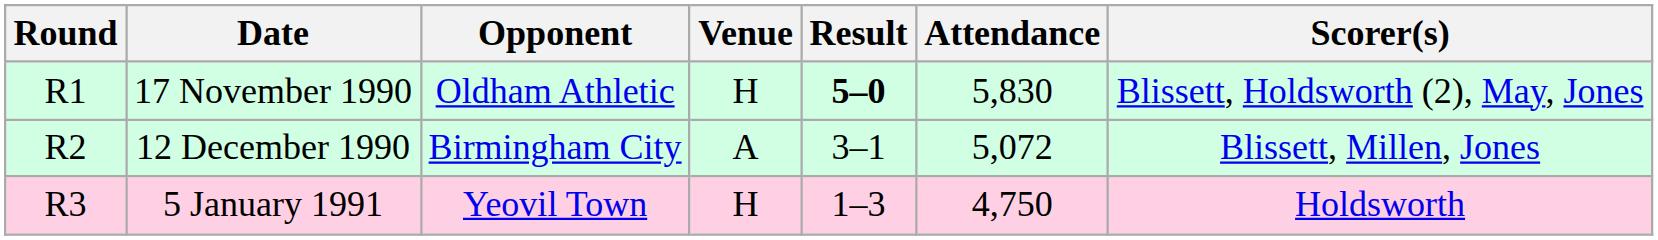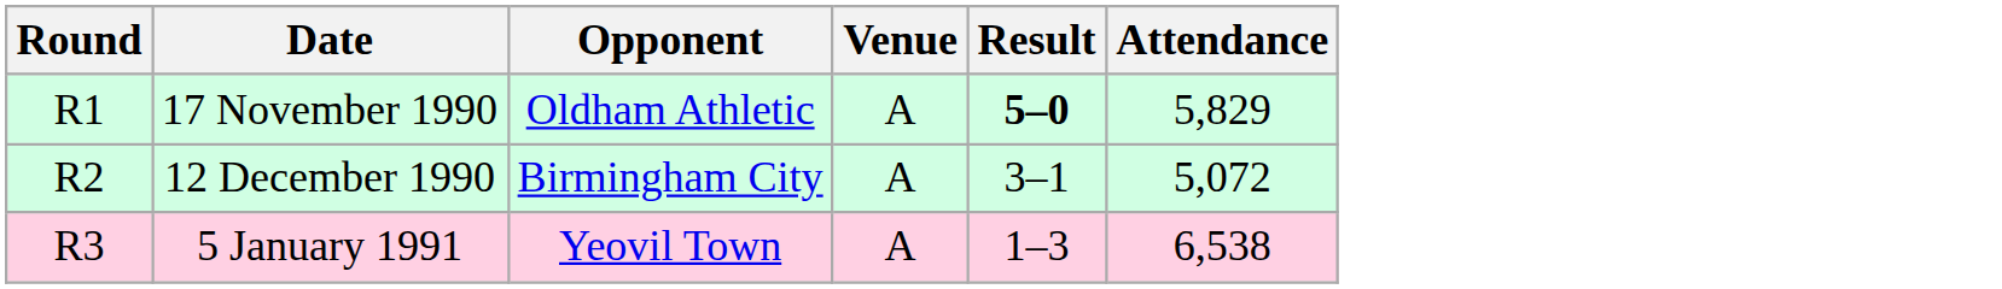 <table style="text-align:center;" class="wikitable sortable">
 <tr>
 <th>Round</th>
 <th>Date</th>
 <th>Opponent</th>
 <th>Venue</th>
 <th>Result</th>
 <th>Attendance</th>
-<th>Scorer(s)</th>
 </tr>
 <tr style="background:#d0ffe3;">
 <td>R1</td>
 <td>17 November 1990</td>
 <td><a href='#'>Oldham Athletic</a></td>
-<td>H</td>
+<td>A</td>
 <td><strong>5–0</strong></td>
-<td>5,830</td>
-<td><a href='#'>Blissett</a>, <a href='#'>Holdsworth</a> (2), <a href='#'>May</a>, <a href='#'>Jones</a></td>
+<td>5,829</td>
 </tr>
 <tr style="background:#d0ffe3;">
 <td>R2</td>
 <td>12 December 1990</td>
 <td><a href='#'>Birmingham City</a></td>
 <td>A</td>
 <td>3–1</td>
 <td>5,072</td>
-<td><a href='#'>Blissett</a>, <a href='#'>Millen</a>, <a href='#'>Jones</a></td>
 </tr>
 <tr style="background:#ffd0e3;">
 <td>R3</td>
 <td>5 January 1991</td>
 <td><a href='#'>Yeovil Town</a></td>
-<td>H</td>
+<td>A</td>
 <td>1–3</td>
-<td>4,750</td>
-<td><a href='#'>Holdsworth</a></td>
+<td>6,538</td>
 </tr>
 </table>
